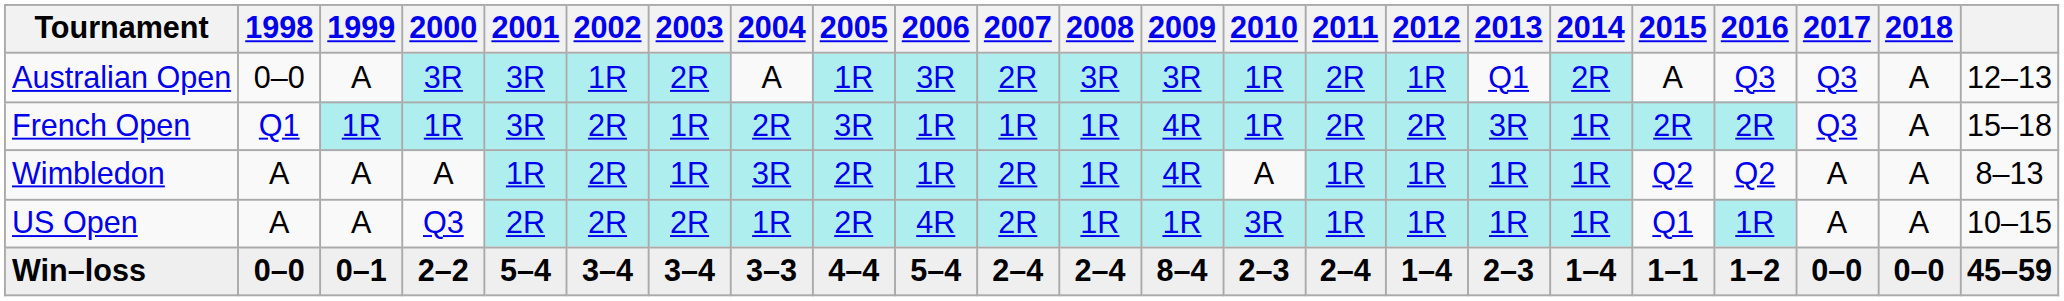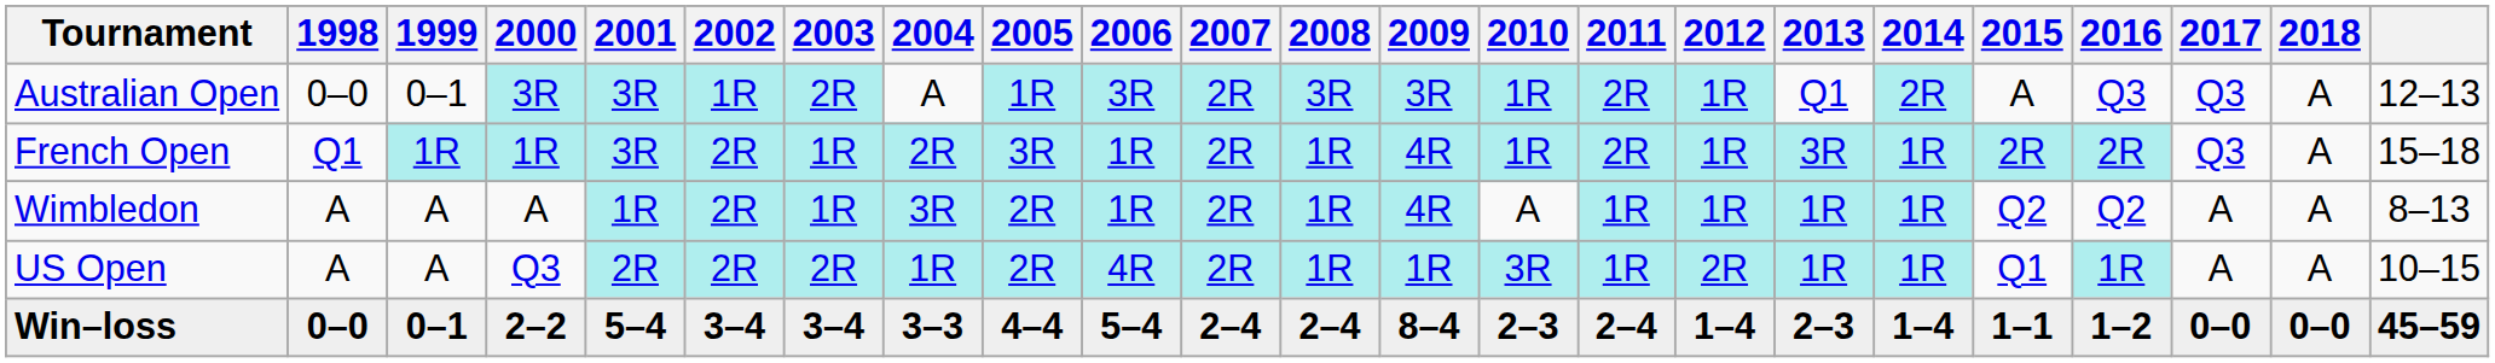 <table class=wikitable style=text-align:center;>
 <tr>
 <th>Tournament</th>
 <th><a href='#'>1998</a></th>
 <th><a href='#'>1999</a></th>
 <th><a href='#'>2000</a></th>
 <th><a href='#'>2001</a></th>
 <th><a href='#'>2002</a></th>
 <th><a href='#'>2003</a></th>
 <th><a href='#'>2004</a></th>
 <th><a href='#'>2005</a></th>
 <th><a href='#'>2006</a></th>
 <th><a href='#'>2007</a></th>
 <th><a href='#'>2008</a></th>
 <th><a href='#'>2009</a></th>
 <th><a href='#'>2010</a></th>
 <th><a href='#'>2011</a></th>
 <th><a href='#'>2012</a></th>
 <th><a href='#'>2013</a></th>
 <th><a href='#'>2014</a></th>
 <th><a href='#'>2015</a></th>
 <th><a href='#'>2016</a></th>
 <th><a href='#'>2017</a></th>
 <th><a href='#'>2018</a></th>
 <th></th>
 </tr>
 <tr>
 <td align=left><a href='#'>Australian Open</a></td>
 <td>0–0</td>
-<td>A</td>
+<td>0–1</td>
 <td bgcolor=afeeee><a href='#'>3R</a></td>
 <td bgcolor=afeeee><a href='#'>3R</a></td>
 <td bgcolor=afeeee><a href='#'>1R</a></td>
 <td bgcolor=afeeee><a href='#'>2R</a></td>
 <td>A</td>
 <td bgcolor=afeeee><a href='#'>1R</a></td>
 <td bgcolor=afeeee><a href='#'>3R</a></td>
 <td bgcolor=afeeee><a href='#'>2R</a></td>
 <td bgcolor=afeeee><a href='#'>3R</a></td>
 <td bgcolor=afeeee><a href='#'>3R</a></td>
 <td bgcolor=afeeee><a href='#'>1R</a></td>
 <td bgcolor=afeeee><a href='#'>2R</a></td>
 <td bgcolor=afeeee><a href='#'>1R</a></td>
 <td><a href='#'>Q1</a></td>
 <td bgcolor=afeeee><a href='#'>2R</a></td>
 <td>A</td>
 <td><a href='#'>Q3</a></td>
 <td><a href='#'>Q3</a></td>
 <td>A</td>
 <td>12–13</td>
 </tr>
 <tr>
 <td align=left><a href='#'>French Open</a></td>
 <td><a href='#'>Q1</a></td>
 <td bgcolor=afeeee><a href='#'>1R</a></td>
 <td bgcolor=afeeee><a href='#'>1R</a></td>
 <td bgcolor=afeeee><a href='#'>3R</a></td>
 <td bgcolor=afeeee><a href='#'>2R</a></td>
 <td bgcolor=afeeee><a href='#'>1R</a></td>
 <td bgcolor=afeeee><a href='#'>2R</a></td>
 <td bgcolor=afeeee><a href='#'>3R</a></td>
 <td bgcolor=afeeee><a href='#'>1R</a></td>
-<td bgcolor=afeeee><a href='#'>1R</a></td>
+<td bgcolor=afeeee><a href='#'>2R</a></td>
 <td bgcolor=afeeee><a href='#'>1R</a></td>
 <td bgcolor=afeeee><a href='#'>4R</a></td>
 <td bgcolor=afeeee><a href='#'>1R</a></td>
 <td bgcolor=afeeee><a href='#'>2R</a></td>
-<td bgcolor=afeeee><a href='#'>2R</a></td>
+<td bgcolor=afeeee><a href='#'>1R</a></td>
 <td bgcolor=afeeee><a href='#'>3R</a></td>
 <td bgcolor=afeeee><a href='#'>1R</a></td>
 <td bgcolor=afeeee><a href='#'>2R</a></td>
 <td bgcolor=afeeee><a href='#'>2R</a></td>
 <td><a href='#'>Q3</a></td>
 <td>A</td>
 <td>15–18</td>
 </tr>
 <tr>
 <td align=left><a href='#'>Wimbledon</a></td>
 <td>A</td>
 <td>A</td>
 <td>A</td>
 <td bgcolor=afeeee><a href='#'>1R</a></td>
 <td bgcolor=afeeee><a href='#'>2R</a></td>
 <td bgcolor=afeeee><a href='#'>1R</a></td>
 <td bgcolor=afeeee><a href='#'>3R</a></td>
 <td bgcolor=afeeee><a href='#'>2R</a></td>
 <td bgcolor=afeeee><a href='#'>1R</a></td>
 <td bgcolor=afeeee><a href='#'>2R</a></td>
 <td bgcolor=afeeee><a href='#'>1R</a></td>
 <td bgcolor=afeeee><a href='#'>4R</a></td>
 <td>A</td>
 <td bgcolor=afeeee><a href='#'>1R</a></td>
 <td bgcolor=afeeee><a href='#'>1R</a></td>
 <td bgcolor=afeeee><a href='#'>1R</a></td>
 <td bgcolor=afeeee><a href='#'>1R</a></td>
 <td><a href='#'>Q2</a></td>
 <td><a href='#'>Q2</a></td>
 <td>A</td>
 <td>A</td>
 <td>8–13</td>
 </tr>
 <tr>
 <td align=left><a href='#'>US Open</a></td>
 <td>A</td>
 <td>A</td>
 <td><a href='#'>Q3</a></td>
 <td bgcolor=afeeee><a href='#'>2R</a></td>
 <td bgcolor=afeeee><a href='#'>2R</a></td>
 <td bgcolor=afeeee><a href='#'>2R</a></td>
 <td bgcolor=afeeee><a href='#'>1R</a></td>
 <td bgcolor=afeeee><a href='#'>2R</a></td>
 <td bgcolor=afeeee><a href='#'>4R</a></td>
 <td bgcolor=afeeee><a href='#'>2R</a></td>
 <td bgcolor=afeeee><a href='#'>1R</a></td>
 <td bgcolor=afeeee><a href='#'>1R</a></td>
 <td bgcolor=afeeee><a href='#'>3R</a></td>
 <td bgcolor=afeeee><a href='#'>1R</a></td>
-<td bgcolor=afeeee><a href='#'>1R</a></td>
+<td bgcolor=afeeee><a href='#'>2R</a></td>
 <td bgcolor=afeeee><a href='#'>1R</a></td>
 <td bgcolor=afeeee><a href='#'>1R</a></td>
 <td><a href='#'>Q1</a></td>
 <td bgcolor=afeeee><a href='#'>1R</a></td>
 <td>A</td>
 <td>A</td>
 <td>10–15</td>
 </tr>
 <tr style=background:#efefef;font-weight:bold>
 <td style="text-align:left">Win–loss</td>
 <td>0–0</td>
 <td>0–1</td>
 <td>2–2</td>
 <td>5–4</td>
 <td>3–4</td>
 <td>3–4</td>
 <td>3–3</td>
 <td>4–4</td>
 <td>5–4</td>
 <td>2–4</td>
 <td>2–4</td>
 <td>8–4</td>
 <td>2–3</td>
 <td>2–4</td>
 <td>1–4</td>
 <td>2–3</td>
 <td>1–4</td>
 <td>1–1</td>
 <td>1–2</td>
 <td>0–0</td>
 <td>0–0</td>
 <td>45–59</td>
 </tr>
 </table>
